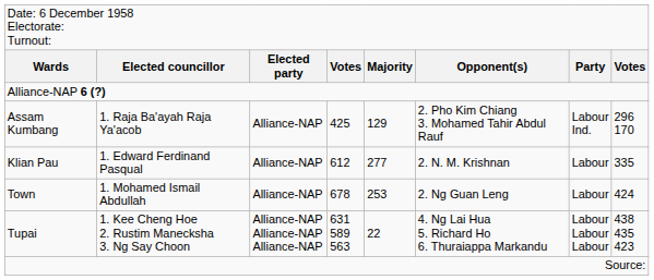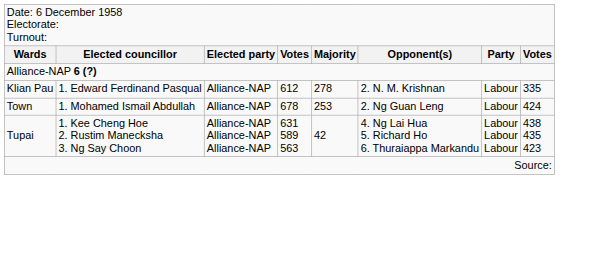 <table class=wikitable>
 <tr>
 <td colspan=8>Date: 6 December 1958<br>Electorate: <br>Turnout:</td>
 </tr>
 <tr>
 <th>Wards</th>
 <th>Elected councillor</th>
 <th>Elected party</th>
 <th>Votes</th>
 <th>Majority</th>
 <th>Opponent(s)</th>
 <th>Party</th>
 <th>Votes</th>
 </tr>
 <tr>
 <td colspan=8>Alliance-NAP <strong>6 (?)</strong> </td>
 </tr>
 <tr>
-<td>Assam Kumbang</td>
-<td>1. Raja Ba'ayah Raja Ya'acob</td>
-<td>Alliance-NAP</td>
-<td>425</td>
-<td>129</td>
-<td>2. Pho Kim Chiang<br>3. Mohamed Tahir Abdul Rauf</td>
-<td>Labour<br>Ind.</td>
-<td>296<br>170</td>
-</tr>
-<tr>
 <td>Klian Pau</td>
 <td>1. Edward Ferdinand Pasqual</td>
 <td>Alliance-NAP</td>
 <td>612</td>
-<td>277</td>
+<td>278</td>
 <td>2. N. M. Krishnan</td>
 <td>Labour</td>
 <td>335</td>
 </tr>
 <tr>
 <td>Town</td>
 <td>1. Mohamed Ismail Abdullah</td>
 <td>Alliance-NAP</td>
 <td>678</td>
 <td>253</td>
 <td>2. Ng Guan Leng</td>
 <td>Labour</td>
 <td>424</td>
 </tr>
 <tr>
 <td>Tupai</td>
 <td>1. Kee Cheng Hoe<br>2. Rustim Manecksha<br>3. Ng Say Choon</td>
 <td>Alliance-NAP<br>Alliance-NAP<br>Alliance-NAP</td>
 <td>631<br>589<br>563</td>
-<td>22</td>
+<td>42</td>
 <td>4. Ng Lai Hua<br>5. Richard Ho<br>6. Thuraiappa Markandu<br></td>
 <td>Labour<br>Labour<br>Labour</td>
 <td>438<br>435<br>423</td>
 </tr>
 <tr>
 <td colspan="8" style="text-align:right;">Source: </td>
 </tr>
 </table>
